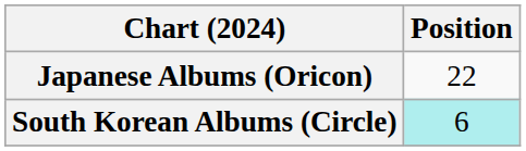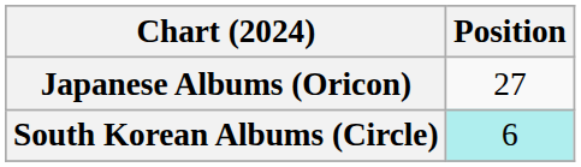 <table class="wikitable sortable plainrowheaders" style="text-align:center">
 <tr>
 <th scope="col">Chart (2024)</th>
 <th scope="col">Position</th>
 </tr>
 <tr>
 <th scope="row">Japanese Albums (Oricon)</th>
-<td>22</td>
+<td>27</td>
 </tr>
 <tr>
 <th scope="row">South Korean Albums (Circle)</th>
 <td style="background: paleturquoise;">6</td>
 </tr>
 </table>
